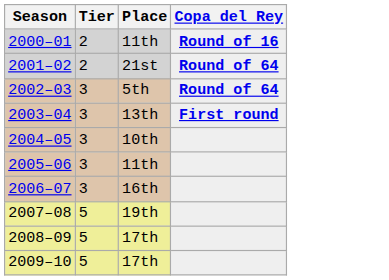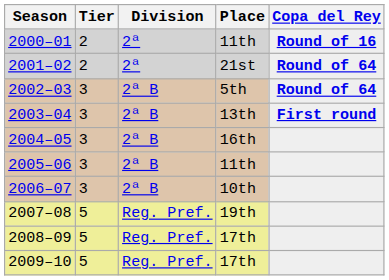 <table class="wikitable">
 <tr style="background:#f0f6fa;">
 <th>Season</th>
 <th>Tier</th>
+<th>Division</th>
 <th>Place</th>
 <th><a href='#'>Copa del Rey</a></th>
 </tr>
 <tr>
 <td style="background:#D3D3D3;"><a href='#'>2000–01</a></td>
 <td style="background:#D3D3D3;">2</td>
+<td style="background:#D3D3D3;"><a href='#'>2ª</a></td>
 <td style="background:#D3D3D3;">11th</td>
 <th style="background:#efefef;"><a href='#'>Round of 16</a></th>
 </tr>
 <tr>
 <td style="background:#D3D3D3;"><a href='#'>2001–02</a></td>
 <td style="background:#D3D3D3;">2</td>
+<td style="background:#D3D3D3;"><a href='#'>2ª</a></td>
 <td style="background:#D3D3D3;">21st</td>
 <th style="background:#efefef;"><a href='#'>Round of 64</a></th>
 </tr>
 <tr>
 <td style="background:#DEC5AB;"><a href='#'>2002–03</a></td>
 <td style="background:#DEC5AB;">3</td>
+<td style="background:#DEC5AB;"><a href='#'>2ª B</a></td>
 <td style="background:#DEC5AB;">5th</td>
 <th style="background:#efefef;"><a href='#'>Round of 64</a></th>
 </tr>
 <tr>
 <td style="background:#DEC5AB;"><a href='#'>2003–04</a></td>
 <td style="background:#DEC5AB;">3</td>
+<td style="background:#DEC5AB;"><a href='#'>2ª B</a></td>
 <td style="background:#DEC5AB;">13th</td>
 <th style="background:#efefef;"><a href='#'>First round</a></th>
 </tr>
 <tr>
 <td style="background:#DEC5AB;"><a href='#'>2004–05</a></td>
 <td style="background:#DEC5AB;">3</td>
-<td style="background:#DEC5AB;">10th</td>
+<td style="background:#DEC5AB;"><a href='#'>2ª B</a></td>
+<td style="background:#DEC5AB;">16th</td>
 <th style="background:#efefef;"></th>
 </tr>
 <tr>
 <td style="background:#DEC5AB;"><a href='#'>2005–06</a></td>
 <td style="background:#DEC5AB;">3</td>
+<td style="background:#DEC5AB;"><a href='#'>2ª B</a></td>
 <td style="background:#DEC5AB;">11th</td>
 <th style="background:#efefef;"></th>
 </tr>
 <tr>
 <td style="background:#DEC5AB;"><a href='#'>2006–07</a></td>
 <td style="background:#DEC5AB;">3</td>
-<td style="background:#DEC5AB;">16th</td>
+<td style="background:#DEC5AB;"><a href='#'>2ª B</a></td>
+<td style="background:#DEC5AB;">10th</td>
 <th style="background:#efefef;"></th>
 </tr>
 <tr>
 <td style="background:#EFEF99;">2007–08</td>
 <td style="background:#EFEF99;">5</td>
+<td style="background:#EFEF99;"><a href='#'>Reg. Pref.</a></td>
 <td style="background:#EFEF99;">19th</td>
 <th style="background:#efefef;"></th>
 </tr>
 <tr>
 <td style="background:#EFEF99;">2008–09</td>
 <td style="background:#EFEF99;">5</td>
+<td style="background:#EFEF99;"><a href='#'>Reg. Pref.</a></td>
 <td style="background:#EFEF99;">17th</td>
 <th style="background:#efefef;"></th>
 </tr>
 <tr>
 <td style="background:#EFEF99;">2009–10</td>
 <td style="background:#EFEF99;">5</td>
+<td style="background:#EFEF99;"><a href='#'>Reg. Pref.</a></td>
 <td style="background:#EFEF99;">17th</td>
 <th style="background:#efefef;"></th>
 </tr>
 </table>
